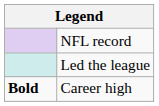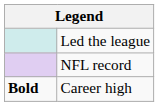 <table class="wikitable mw-collapsible mw-collapsed">
 <tr>
 <th colspan="2">Legend</th>
+</tr>
+<tr>
+<td style="background:#cfecec; width:3em;"></td>
+<td>Led the league</td>
 </tr>
 <tr>
 <td style="background:#e0cef2; width:3em;"></td>
 <td>NFL record</td>
 </tr>
 <tr>
-<td style="background:#cfecec; width:3em;"></td>
-<td>Led the league</td>
-</tr>
-<tr>
 <td><strong>Bold</strong></td>
 <td>Career high</td>
 </tr>
 </table>
